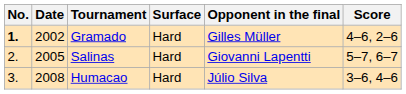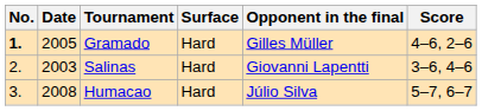 <table class="wikitable">
 <tr>
 <th>No.</th>
 <th>Date</th>
 <th>Tournament</th>
 <th>Surface</th>
 <th>Opponent in the final</th>
 <th>Score</th>
 </tr>
 <tr bgcolor="moccasin">
 <td><strong>1.</strong></td>
-<td>2002</td>
+<td>2005</td>
 <td><a href='#'>Gramado</a></td>
 <td>Hard</td>
 <td> <a href='#'>Gilles Müller</a></td>
 <td>4–6, 2–6</td>
 </tr>
 <tr bgcolor="moccasin">
 <td>2.</td>
-<td>2005</td>
+<td>2003</td>
 <td><a href='#'>Salinas</a></td>
 <td>Hard</td>
 <td> <a href='#'>Giovanni Lapentti</a></td>
-<td>5–7, 6–7</td>
+<td>3–6, 4–6</td>
 </tr>
 <tr bgcolor="moccasin">
 <td>3.</td>
 <td>2008</td>
 <td><a href='#'>Humacao</a></td>
 <td>Hard</td>
 <td> <a href='#'>Júlio Silva</a></td>
-<td>3–6, 4–6</td>
+<td>5–7, 6–7</td>
 </tr>
 </table>
